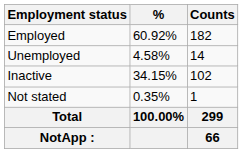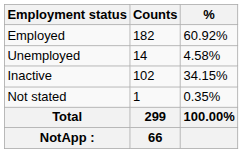 <table class="wikitable sortable">
 <tr>
 <th>Employment status</th>
+<th>Counts</th>
 <th>%</th>
-<th>Counts</th>
 </tr>
 <tr>
 <td>Employed</td>
+<td>182</td>
 <td>60.92%</td>
-<td>182</td>
 </tr>
 <tr>
 <td>Unemployed</td>
+<td>14</td>
 <td>4.58%</td>
-<td>14</td>
 </tr>
 <tr>
 <td>Inactive</td>
+<td>102</td>
 <td>34.15%</td>
-<td>102</td>
 </tr>
 <tr>
 <td>Not stated</td>
+<td>1</td>
 <td>0.35%</td>
-<td>1</td>
 </tr>
 <tr>
 <th>Total</th>
+<th>299</th>
 <th>100.00%</th>
-<th>299</th>
 </tr>
 <tr>
 <th>NotApp :</th>
+<th>66</th>
 <th></th>
-<th>66</th>
 </tr>
 </table>
